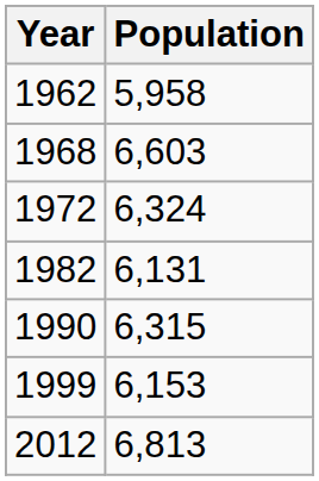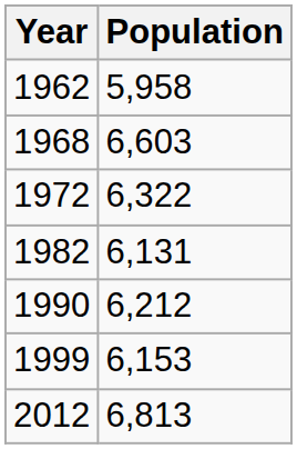 <table class="wikitable">
 <tr>
 <th>Year</th>
 <th>Population</th>
 </tr>
 <tr>
 <td>1962</td>
 <td>5,958</td>
 </tr>
 <tr>
 <td>1968</td>
 <td>6,603</td>
 </tr>
 <tr>
 <td>1972</td>
-<td>6,324</td>
+<td>6,322</td>
 </tr>
 <tr>
 <td>1982</td>
 <td>6,131</td>
 </tr>
 <tr>
 <td>1990</td>
-<td>6,315</td>
+<td>6,212</td>
 </tr>
 <tr>
 <td>1999</td>
 <td>6,153</td>
 </tr>
 <tr>
 <td>2012</td>
 <td>6,813</td>
 </tr>
 </table>
